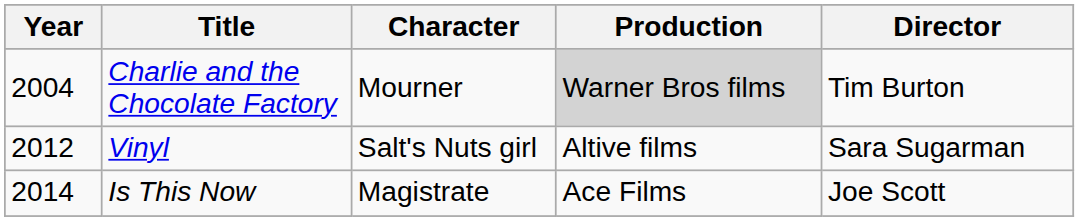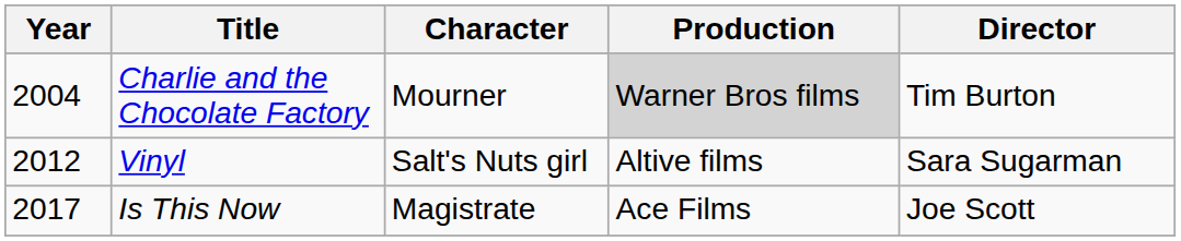 <table class="wikitable">
 <tr>
 <th scope="col" width="80">Year</th>
 <th scope="col" width="300">Title</th>
 <th scope="col" width="200">Character</th>
 <th scope="col" width="300">Production</th>
 <th scope="col" width="300">Director</th>
 </tr>
 <tr>
 <td>2004</td>
 <td><em><a href='#'>Charlie and the Chocolate Factory</a></em></td>
 <td>Mourner</td>
 <td style="background: lightgrey;">Warner Bros films</td>
 <td>Tim Burton</td>
 </tr>
 <tr>
 <td>2012</td>
 <td><em><a href='#'>Vinyl</a></em></td>
 <td>Salt's Nuts girl</td>
 <td>Altive films</td>
 <td>Sara Sugarman</td>
 </tr>
 <tr>
-<td>2014</td>
+<td>2017</td>
 <td><em>Is This Now</em></td>
 <td>Magistrate</td>
 <td>Ace Films</td>
 <td>Joe Scott</td>
 </tr>
 </table>
